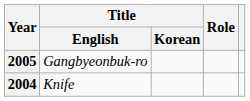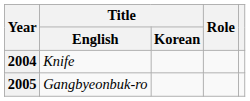 <table class="wikitable sortable plainrowheaders">
 <tr>
 <th rowspan="2" scope="col">Year</th>
 <th colspan="2" scope="col">Title</th>
 <th rowspan="2" scope="col">Role</th>
 <th rowspan="2" scope="col" class="unsortable"></th>
 </tr>
 <tr>
 <th>English</th>
 <th>Korean</th>
 </tr>
 <tr>
+<th scope="row">2004</th>
+<td><em>Knife</em></td>
+<td></td>
+<td></td>
+<td></td>
+</tr>
+<tr>
 <th scope="row">2005</th>
 <td><em>Gangbyeonbuk-ro</em></td>
 <td></td>
 <td></td>
 <td></td>
 </tr>
-<tr>
-<th scope="row">2004</th>
-<td><em>Knife</em></td>
-<td></td>
-<td></td>
-<td></td>
-</tr>
 </table>
